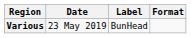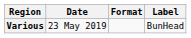 <table class="wikitable plainrowheaders">
 <tr>
 <th>Region</th>
 <th>Date</th>
+<th>Format</th>
 <th>Label</th>
-<th>Format</th>
 </tr>
 <tr>
 <th scope="row">Various</th>
 <td>23 May 2019</td>
+<td></td>
 <td>BunHead</td>
-<td></td>
 </tr>
 </table>
